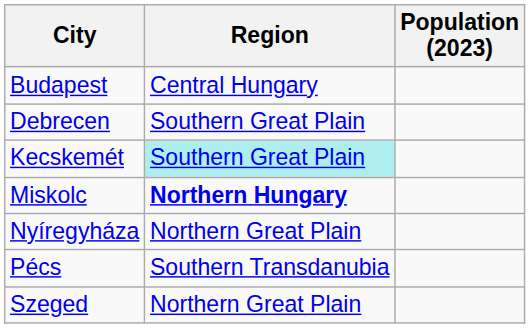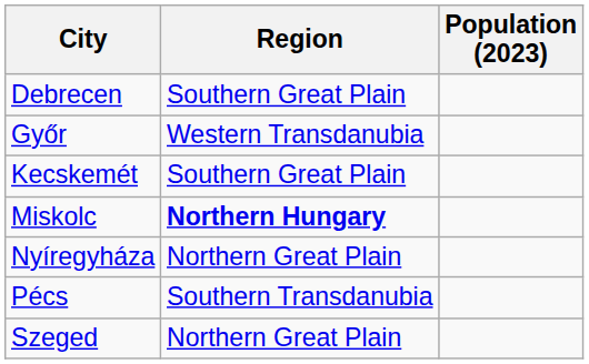 <table class="wikitable sortable sticky-header col3right">
 <tr>
 <th>City</th>
 <th>Region</th>
 <th>Population<br>(2023)</th>
 </tr>
 <tr>
-<td><a href='#'>Budapest</a></td>
-<td><a href='#'>Central Hungary</a></td>
-<td></td>
-</tr>
-<tr>
 <td><a href='#'>Debrecen</a></td>
 <td><a href='#'>Southern Great Plain</a></td>
 <td></td>
 </tr>
 <tr>
+<td><a href='#'>Győr</a></td>
+<td><a href='#'>Western Transdanubia</a></td>
+<td></td>
+</tr>
+<tr>
 <td><a href='#'>Kecskemét</a></td>
-<td style="background: paleturquoise;"><a href='#'>Southern Great Plain</a></td>
+<td><a href='#'>Southern Great Plain</a></td>
 <td></td>
 </tr>
 <tr>
 <td><a href='#'>Miskolc</a></td>
 <td><strong><a href='#'>Northern Hungary</a></strong></td>
 <td></td>
 </tr>
 <tr>
 <td><a href='#'>Nyíregyháza</a></td>
 <td><a href='#'>Northern Great Plain</a></td>
 <td></td>
 </tr>
 <tr>
 <td><a href='#'>Pécs</a></td>
 <td><a href='#'>Southern Transdanubia</a></td>
 <td></td>
 </tr>
 <tr>
 <td><a href='#'>Szeged</a></td>
 <td><a href='#'>Northern Great Plain</a></td>
 <td></td>
 </tr>
 </table>
